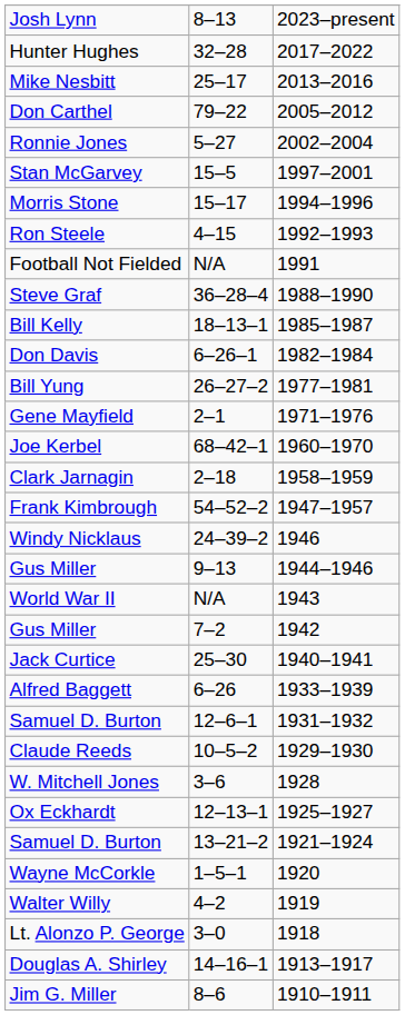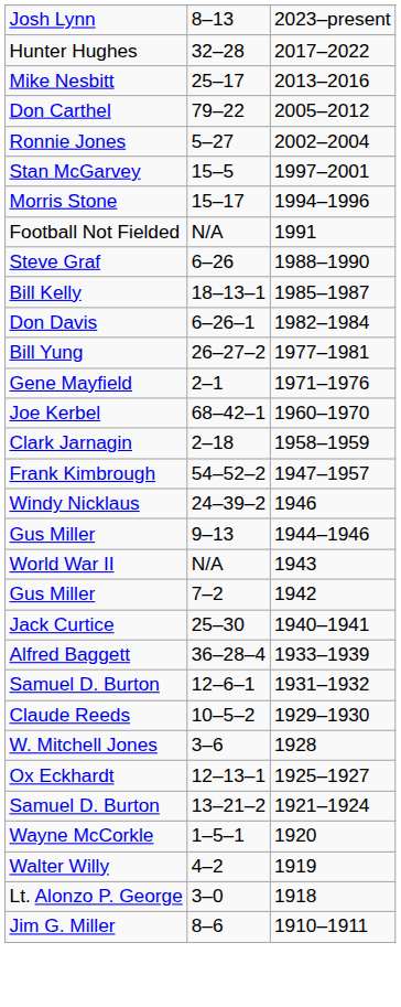 <table class="wikitable">
 <tr>
 </tr>
 <tr>
 <td><a href='#'>Josh Lynn</a></td>
 <td>8–13</td>
 <td>2023–present</td>
 </tr>
 <tr>
 <td>Hunter Hughes</td>
 <td>32–28</td>
 <td>2017–2022</td>
 </tr>
 <tr>
 <td><a href='#'>Mike Nesbitt</a></td>
 <td>25–17</td>
 <td>2013–2016</td>
 </tr>
 <tr>
 <td><a href='#'>Don Carthel</a></td>
 <td>79–22</td>
 <td>2005–2012</td>
 </tr>
 <tr>
 <td><a href='#'>Ronnie Jones</a></td>
 <td>5–27</td>
 <td>2002–2004</td>
 </tr>
 <tr>
 <td><a href='#'>Stan McGarvey</a></td>
 <td>15–5</td>
 <td>1997–2001</td>
 </tr>
 <tr>
 <td><a href='#'>Morris Stone</a></td>
 <td>15–17</td>
 <td>1994–1996</td>
 </tr>
 <tr>
-<td><a href='#'>Ron Steele</a></td>
-<td>4–15</td>
-<td>1992–1993</td>
-</tr>
-<tr>
 <td>Football Not Fielded</td>
 <td>N/A</td>
 <td>1991</td>
 </tr>
 <tr>
 <td><a href='#'>Steve Graf</a></td>
-<td>36–28–4</td>
+<td>6–26</td>
 <td>1988–1990</td>
 </tr>
 <tr>
 <td><a href='#'>Bill Kelly</a></td>
 <td>18–13–1</td>
 <td>1985–1987</td>
 </tr>
 <tr>
 <td><a href='#'>Don Davis</a></td>
 <td>6–26–1</td>
 <td>1982–1984</td>
 </tr>
 <tr>
 <td><a href='#'>Bill Yung</a></td>
 <td>26–27–2</td>
 <td>1977–1981</td>
 </tr>
 <tr>
 <td><a href='#'>Gene Mayfield</a></td>
 <td>2–1</td>
 <td>1971–1976</td>
 </tr>
 <tr>
 <td><a href='#'>Joe Kerbel</a></td>
 <td>68–42–1</td>
 <td>1960–1970</td>
 </tr>
 <tr>
 <td><a href='#'>Clark Jarnagin</a></td>
 <td>2–18</td>
 <td>1958–1959</td>
 </tr>
 <tr>
 <td><a href='#'>Frank Kimbrough</a></td>
 <td>54–52–2</td>
 <td>1947–1957</td>
 </tr>
 <tr>
 <td><a href='#'>Windy Nicklaus</a></td>
 <td>24–39–2</td>
 <td>1946</td>
 </tr>
 <tr>
 <td><a href='#'>Gus Miller</a></td>
 <td>9–13</td>
 <td>1944–1946</td>
 </tr>
 <tr>
 <td><a href='#'>World War II</a></td>
 <td>N/A</td>
 <td>1943</td>
 </tr>
 <tr>
 <td><a href='#'>Gus Miller</a></td>
 <td>7–2</td>
 <td>1942</td>
 </tr>
 <tr>
 <td><a href='#'>Jack Curtice</a></td>
 <td>25–30</td>
 <td>1940–1941</td>
 </tr>
 <tr>
 <td><a href='#'>Alfred Baggett</a></td>
-<td>6–26</td>
+<td>36–28–4</td>
 <td>1933–1939</td>
 </tr>
 <tr>
 <td><a href='#'>Samuel D. Burton</a></td>
 <td>12–6–1</td>
 <td>1931–1932</td>
 </tr>
 <tr>
 <td><a href='#'>Claude Reeds</a></td>
 <td>10–5–2</td>
 <td>1929–1930</td>
 </tr>
 <tr>
 <td><a href='#'>W. Mitchell Jones</a></td>
 <td>3–6</td>
 <td>1928</td>
 </tr>
 <tr>
 <td><a href='#'>Ox Eckhardt</a></td>
 <td>12–13–1</td>
 <td>1925–1927</td>
 </tr>
 <tr>
 <td><a href='#'>Samuel D. Burton</a></td>
 <td>13–21–2</td>
 <td>1921–1924</td>
 </tr>
 <tr>
 <td><a href='#'>Wayne McCorkle</a></td>
 <td>1–5–1</td>
 <td>1920</td>
 </tr>
 <tr>
 <td><a href='#'>Walter Willy</a></td>
 <td>4–2</td>
 <td>1919</td>
 </tr>
 <tr>
 <td>Lt. <a href='#'>Alonzo P. George</a></td>
 <td>3–0</td>
 <td>1918</td>
 </tr>
 <tr>
-<td><a href='#'>Douglas A. Shirley</a></td>
-<td>14–16–1</td>
-<td>1913–1917</td>
-</tr>
-<tr>
 <td><a href='#'>Jim G. Miller</a></td>
 <td>8–6</td>
 <td>1910–1911</td>
 </tr>
 </table>
